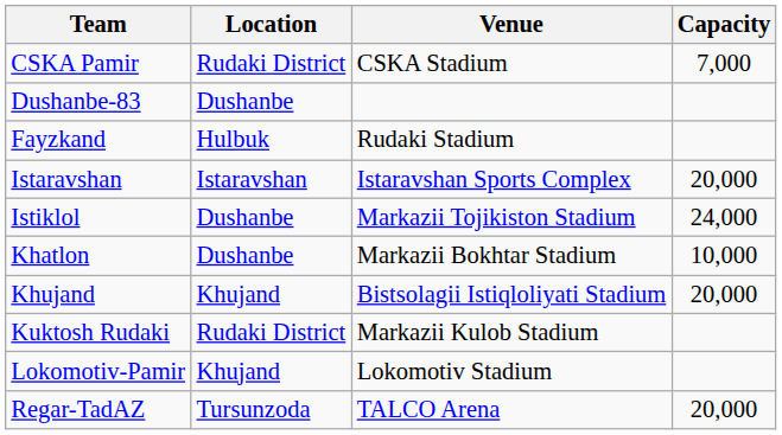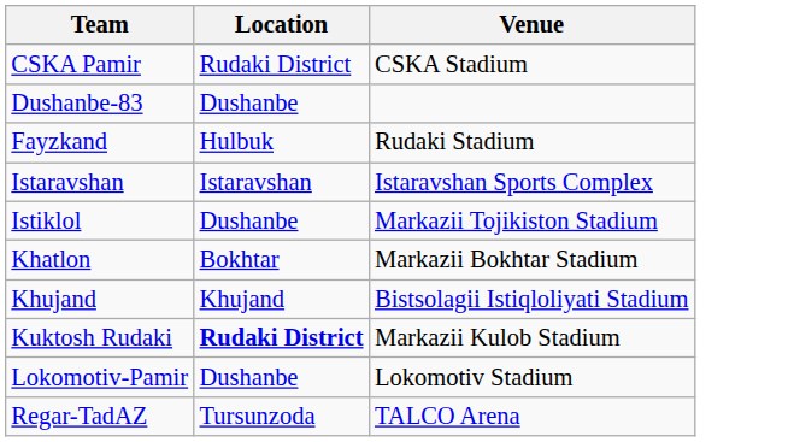 <table class="wikitable sortable" border="1">
 <tr>
 <th>Team</th>
 <th>Location</th>
 <th>Venue</th>
-<th>Capacity</th>
 </tr>
 <tr>
 <td><a href='#'>CSKA Pamir</a></td>
 <td><a href='#'>Rudaki District</a></td>
 <td>CSKA Stadium</td>
-<td style="text-align:center;">7,000</td>
 </tr>
 <tr>
 <td><a href='#'>Dushanbe-83</a></td>
 <td><a href='#'>Dushanbe</a></td>
 <td></td>
-<td style="text-align:center;"></td>
 </tr>
 <tr>
 <td><a href='#'>Fayzkand</a></td>
 <td><a href='#'>Hulbuk</a></td>
 <td>Rudaki Stadium</td>
-<td style="text-align:center;"></td>
 </tr>
 <tr>
 <td><a href='#'>Istaravshan</a></td>
 <td><a href='#'>Istaravshan</a></td>
 <td><a href='#'>Istaravshan Sports Complex</a></td>
-<td style="text-align:center;">20,000</td>
 </tr>
 <tr>
 <td><a href='#'>Istiklol</a></td>
 <td><a href='#'>Dushanbe</a></td>
 <td><a href='#'>Markazii Tojikiston Stadium</a></td>
-<td style="text-align:center;">24,000</td>
 </tr>
 <tr>
 <td><a href='#'>Khatlon</a></td>
-<td><a href='#'>Dushanbe</a></td>
+<td><a href='#'>Bokhtar</a></td>
 <td>Markazii Bokhtar Stadium</td>
-<td style="text-align:center;">10,000</td>
 </tr>
 <tr>
 <td><a href='#'>Khujand</a></td>
 <td><a href='#'>Khujand</a></td>
 <td><a href='#'>Bistsolagii Istiqloliyati Stadium</a></td>
-<td style="text-align:center;">20,000</td>
 </tr>
 <tr>
 <td><a href='#'>Kuktosh Rudaki</a></td>
-<td><a href='#'>Rudaki District</a></td>
+<td><strong><a href='#'>Rudaki District</a></strong></td>
 <td>Markazii Kulob Stadium</td>
-<td style="text-align:center;"></td>
 </tr>
 <tr>
 <td><a href='#'>Lokomotiv-Pamir</a></td>
-<td><a href='#'>Khujand</a></td>
+<td><a href='#'>Dushanbe</a></td>
 <td>Lokomotiv Stadium</td>
-<td style="text-align:center;"></td>
 </tr>
 <tr>
 <td><a href='#'>Regar-TadAZ</a></td>
 <td><a href='#'>Tursunzoda</a></td>
 <td><a href='#'>TALCO Arena</a></td>
-<td style="text-align:center;">20,000</td>
 </tr>
 </table>
